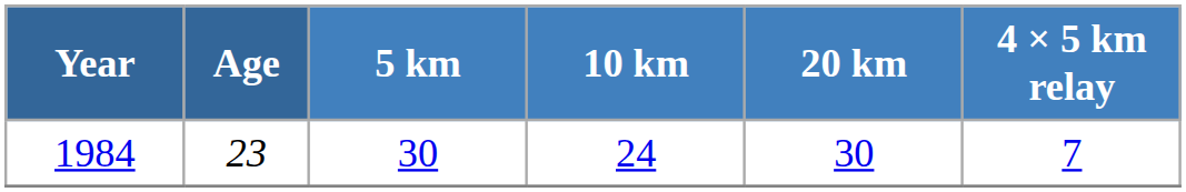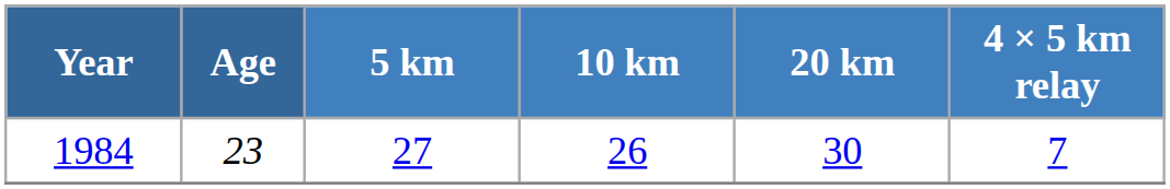 <table class="wikitable" style="font-size:95%; text-align:center; border:grey solid 1px; border-collapse:collapse; background:#ffffff;">
 <tr>
 <th style="background-color:#369; color:white; width:60px;"> Year </th>
 <th style="background-color:#369; color:white; width:40px;"> Age </th>
 <th style="background-color:#4180be; color:white; width:75px;"> 5 km </th>
 <th style="background-color:#4180be; color:white; width:75px;"> 10 km </th>
 <th style="background-color:#4180be; color:white; width:75px;"> 20 km </th>
 <th style="background-color:#4180be; color:white; width:75px;"> 4 × 5 km <br> relay </th>
 </tr>
 <tr>
 <td><a href='#'>1984</a></td>
 <td><em>23</em></td>
-<td><a href='#'>30</a></td>
-<td><a href='#'>24</a></td>
+<td><a href='#'>27</a></td>
+<td><a href='#'>26</a></td>
 <td><a href='#'>30</a></td>
 <td><a href='#'>7</a></td>
 </tr>
 <tr>
 </tr>
 </table>
